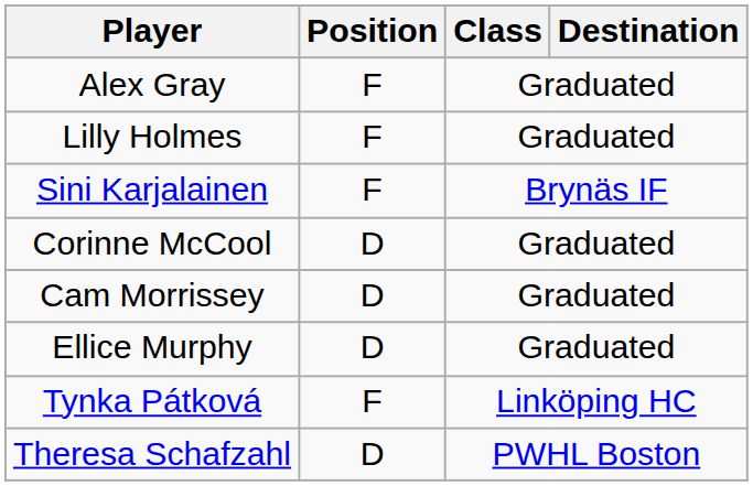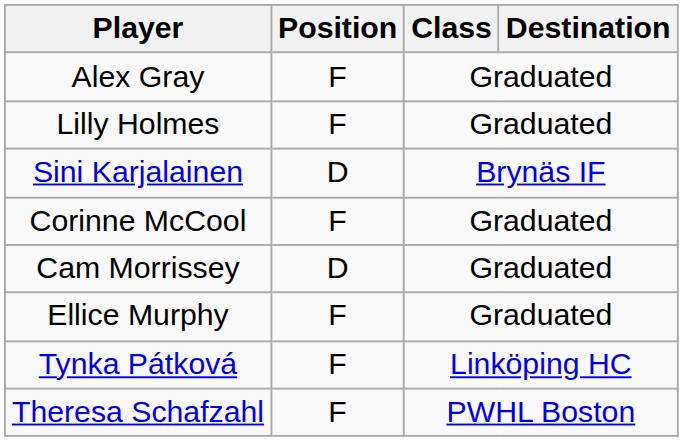 <table class="wikitable">
 <tr>
 <th>Player</th>
 <th>Position</th>
 <th>Class</th>
 <th>Destination</th>
 </tr>
 <tr style="text-align:center;" bgcolor="">
 <td>Alex Gray</td>
 <td>F</td>
 <td colspan="2">Graduated</td>
 </tr>
 <tr style="text-align:center;" bgcolor="">
 <td>Lilly Holmes</td>
 <td>F</td>
 <td colspan="2">Graduated</td>
 </tr>
 <tr style="text-align:center;" bgcolor="">
 <td><a href='#'>Sini Karjalainen</a></td>
-<td>F</td>
+<td>D</td>
 <td colspan="2"><a href='#'>Brynäs IF</a></td>
 </tr>
 <tr style="text-align:center;" bgcolor="">
 <td>Corinne McCool</td>
-<td>D</td>
+<td>F</td>
 <td colspan="2">Graduated</td>
 </tr>
 <tr style="text-align:center;" bgcolor="">
 <td>Cam Morrissey</td>
 <td>D</td>
 <td colspan="2">Graduated</td>
 </tr>
 <tr style="text-align:center;" bgcolor="">
 <td>Ellice Murphy</td>
-<td>D</td>
+<td>F</td>
 <td colspan="2">Graduated</td>
 </tr>
 <tr style="text-align:center;" bgcolor="">
 <td><a href='#'>Tynka Pátková</a></td>
 <td>F</td>
 <td colspan="2"><a href='#'>Linköping HC</a></td>
 </tr>
 <tr style="text-align:center;" bgcolor="">
 <td><a href='#'>Theresa Schafzahl</a></td>
-<td>D</td>
+<td>F</td>
 <td colspan="2"><a href='#'>PWHL Boston</a></td>
 </tr>
 </table>
